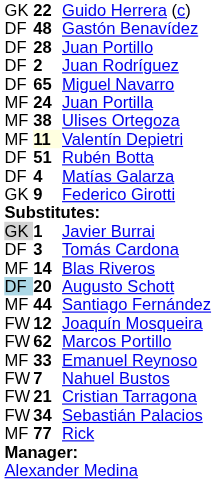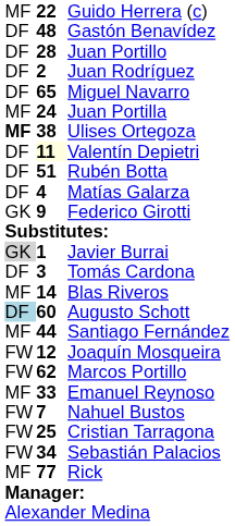 <table cellspacing="0" cellpadding="0" style="font-size:90%; margin:0.2em auto;">
 <tr>
 <th width="25"></th>
 <th width="25"></th>
 </tr>
 <tr>
-<td>GK</td>
+<td>MF</td>
 <td><strong>22</strong></td>
 <td> <a href='#'>Guido Herrera</a> (<a href='#'>c</a>)</td>
 </tr>
 <tr>
 <td>DF</td>
 <td><strong>48</strong></td>
 <td> <a href='#'>Gastón Benavídez</a></td>
 <td></td>
 </tr>
 <tr>
 <td>DF</td>
 <td><strong>28</strong></td>
 <td> <a href='#'>Juan Portillo</a></td>
 </tr>
 <tr>
 <td>DF</td>
 <td><strong>2</strong></td>
 <td> <a href='#'>Juan Rodríguez</a></td>
 </tr>
 <tr>
 <td>DF</td>
 <td><strong>65</strong></td>
 <td> <a href='#'>Miguel Navarro</a></td>
 <td></td>
 <td></td>
 </tr>
 <tr>
 <td>MF</td>
 <td><strong>24</strong></td>
 <td> <a href='#'>Juan Portilla</a></td>
 <td></td>
 <td></td>
 </tr>
 <tr>
-<td>MF</td>
+<td><strong>MF</strong></td>
 <td><strong>38</strong></td>
 <td> <a href='#'>Ulises Ortegoza</a></td>
 <td></td>
 </tr>
 <tr>
-<td>MF</td>
+<td>DF</td>
 <td style="background: lightyellow;"><strong>11</strong></td>
 <td> <a href='#'>Valentín Depietri</a></td>
 <td></td>
 <td></td>
 </tr>
 <tr>
 <td>DF</td>
 <td><strong>51</strong></td>
 <td> <a href='#'>Rubén Botta</a></td>
 <td></td>
 <td></td>
 </tr>
 <tr>
 <td>DF</td>
 <td><strong>4</strong></td>
 <td> <a href='#'>Matías Galarza</a></td>
 <td></td>
 <td></td>
 </tr>
 <tr>
 <td>GK</td>
 <td><strong>9</strong></td>
 <td> <a href='#'>Federico Girotti</a></td>
 <td></td>
 <td></td>
 </tr>
 <tr>
 <td colspan=3><strong>Substitutes:</strong></td>
 </tr>
 <tr>
 <td style="background: lightgrey;">GK</td>
 <td><strong>1</strong></td>
 <td> <a href='#'>Javier Burrai</a></td>
 </tr>
 <tr>
 <td>DF</td>
 <td><strong>3</strong></td>
 <td> <a href='#'>Tomás Cardona</a></td>
 </tr>
 <tr>
 <td>MF</td>
 <td><strong>14</strong></td>
 <td> <a href='#'>Blas Riveros</a></td>
 <td></td>
 <td></td>
 </tr>
 <tr>
 <td style="background: lightblue;">DF</td>
-<td><strong>20</strong></td>
+<td><strong>60</strong></td>
 <td> <a href='#'>Augusto Schott</a></td>
 </tr>
 <tr>
 <td>MF</td>
 <td><strong>44</strong></td>
 <td> <a href='#'>Santiago Fernández</a></td>
 </tr>
 <tr>
 <td>FW</td>
 <td><strong>12</strong></td>
 <td> <a href='#'>Joaquín Mosqueira</a></td>
 <td></td>
 <td></td>
 </tr>
 <tr>
 <td>FW</td>
 <td><strong>62</strong></td>
 <td> <a href='#'>Marcos Portillo</a></td>
 </tr>
 <tr>
 <td>MF</td>
 <td><strong>33</strong></td>
 <td> <a href='#'>Emanuel Reynoso</a></td>
 <td></td>
 <td></td>
 </tr>
 <tr>
 <td>FW</td>
 <td><strong>7</strong></td>
 <td> <a href='#'>Nahuel Bustos</a></td>
 <td></td>
 <td></td>
 </tr>
 <tr>
 <td>FW</td>
-<td><strong>21</strong></td>
+<td><strong>25</strong></td>
 <td> <a href='#'>Cristian Tarragona</a></td>
 <td></td>
 <td></td>
 </tr>
 <tr>
 <td>FW</td>
 <td><strong>34</strong></td>
 <td> <a href='#'>Sebastián Palacios</a></td>
 </tr>
 <tr>
 <td>MF</td>
 <td><strong>77</strong></td>
 <td> <a href='#'>Rick</a></td>
 <td></td>
 <td></td>
 </tr>
 <tr>
 <td colspan=3><strong>Manager:</strong></td>
 </tr>
 <tr>
 <td colspan="3"> <a href='#'>Alexander Medina</a></td>
 <td></td>
 </tr>
 </table>
